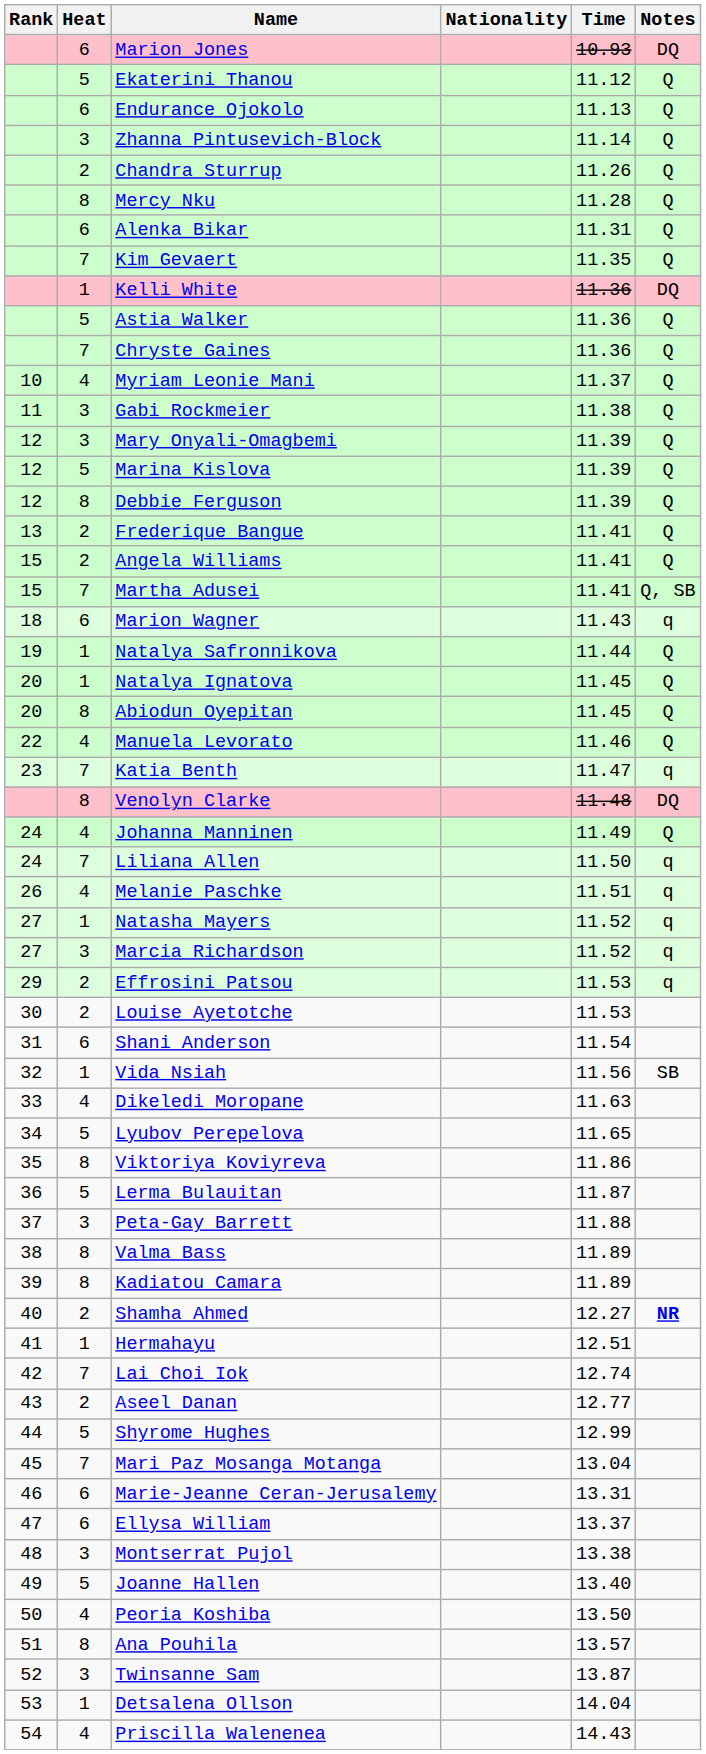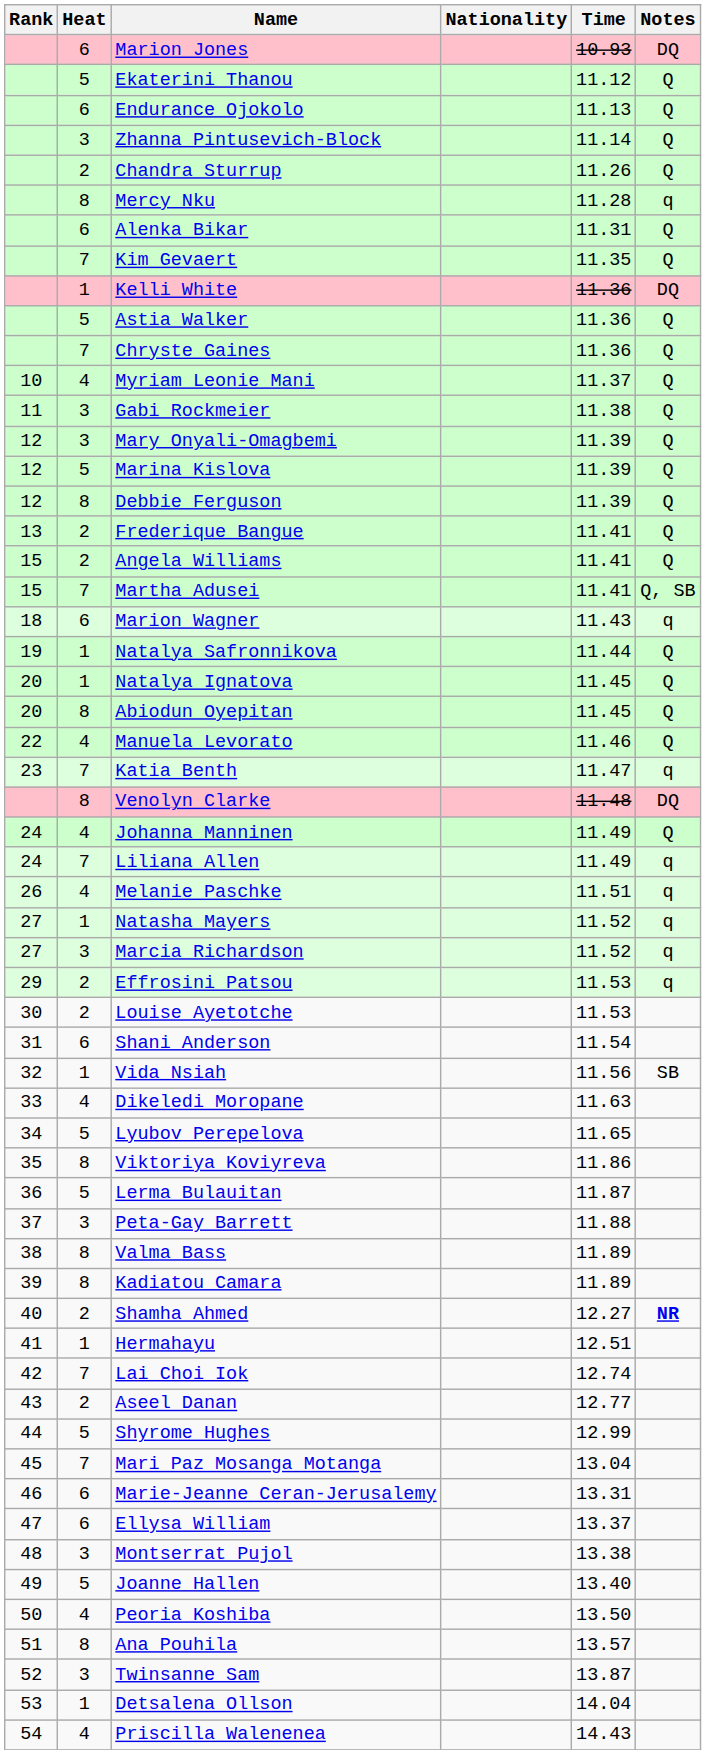 <table class="wikitable sortable" style="text-align:center">
 <tr>
 <th>Rank</th>
 <th>Heat</th>
 <th>Name</th>
 <th>Nationality</th>
 <th>Time</th>
 <th>Notes</th>
 </tr>
 <tr bgcolor=pink>
 <td></td>
 <td>6</td>
 <td align="left"><a href='#'>Marion Jones</a></td>
 <td align=left></td>
 <td><s>10.93 </s></td>
 <td>DQ</td>
 </tr>
 <tr bgcolor=ccffcc>
 <td></td>
 <td>5</td>
 <td align=left><a href='#'>Ekaterini Thanou</a></td>
 <td align=left></td>
 <td>11.12</td>
 <td>Q</td>
 </tr>
 <tr bgcolor=ccffcc>
 <td></td>
 <td>6</td>
 <td align=left><a href='#'>Endurance Ojokolo</a></td>
 <td align=left></td>
 <td>11.13</td>
 <td>Q</td>
 </tr>
 <tr bgcolor=ccffcc>
 <td></td>
 <td>3</td>
 <td align=left><a href='#'>Zhanna Pintusevich-Block</a></td>
 <td align=left></td>
 <td>11.14</td>
 <td>Q</td>
 </tr>
 <tr bgcolor=ccffcc>
 <td></td>
 <td>2</td>
 <td align=left><a href='#'>Chandra Sturrup</a></td>
 <td align=left></td>
 <td>11.26</td>
 <td>Q</td>
 </tr>
 <tr bgcolor=ccffcc>
 <td></td>
 <td>8</td>
 <td align=left><a href='#'>Mercy Nku</a></td>
 <td align=left></td>
 <td>11.28</td>
-<td>Q</td>
+<td>q</td>
 </tr>
 <tr bgcolor=ccffcc>
 <td></td>
 <td>6</td>
 <td align=left><a href='#'>Alenka Bikar</a></td>
 <td align=left></td>
 <td>11.31</td>
 <td>Q</td>
 </tr>
 <tr bgcolor=ccffcc>
 <td></td>
 <td>7</td>
 <td align=left><a href='#'>Kim Gevaert</a></td>
 <td align=left></td>
 <td>11.35</td>
 <td>Q</td>
 </tr>
 <tr bgcolor=pink>
 <td></td>
 <td>1</td>
 <td align="left"><a href='#'>Kelli White</a></td>
 <td align=left></td>
 <td><s>11.36 </s></td>
 <td>DQ</td>
 </tr>
 <tr bgcolor=ccffcc>
 <td></td>
 <td>5</td>
 <td align=left><a href='#'>Astia Walker</a></td>
 <td align=left></td>
 <td>11.36</td>
 <td>Q</td>
 </tr>
 <tr bgcolor=ccffcc>
 <td></td>
 <td>7</td>
 <td align=left><a href='#'>Chryste Gaines</a></td>
 <td align=left></td>
 <td>11.36</td>
 <td>Q</td>
 </tr>
 <tr bgcolor=ccffcc>
 <td>10</td>
 <td>4</td>
 <td align=left><a href='#'>Myriam Leonie Mani</a></td>
 <td align=left></td>
 <td>11.37</td>
 <td>Q</td>
 </tr>
 <tr bgcolor=ccffcc>
 <td>11</td>
 <td>3</td>
 <td align=left><a href='#'>Gabi Rockmeier</a></td>
 <td align=left></td>
 <td>11.38</td>
 <td>Q</td>
 </tr>
 <tr bgcolor=ccffcc>
 <td>12</td>
 <td>3</td>
 <td align=left><a href='#'>Mary Onyali-Omagbemi</a></td>
 <td align=left></td>
 <td>11.39</td>
 <td>Q</td>
 </tr>
 <tr bgcolor=ccffcc>
 <td>12</td>
 <td>5</td>
 <td align=left><a href='#'>Marina Kislova</a></td>
 <td align=left></td>
 <td>11.39</td>
 <td>Q</td>
 </tr>
 <tr bgcolor=ccffcc>
 <td>12</td>
 <td>8</td>
 <td align=left><a href='#'>Debbie Ferguson</a></td>
 <td align=left></td>
 <td>11.39</td>
 <td>Q</td>
 </tr>
 <tr bgcolor=ccffcc>
 <td>13</td>
 <td>2</td>
 <td align=left><a href='#'>Frederique Bangue</a></td>
 <td align=left></td>
 <td>11.41</td>
 <td>Q</td>
 </tr>
 <tr bgcolor=ccffcc>
 <td>15</td>
 <td>2</td>
 <td align=left><a href='#'>Angela Williams</a></td>
 <td align=left></td>
 <td>11.41</td>
 <td>Q</td>
 </tr>
 <tr bgcolor=ccffcc>
 <td>15</td>
 <td>7</td>
 <td align=left><a href='#'>Martha Adusei</a></td>
 <td align=left></td>
 <td>11.41</td>
 <td>Q, SB</td>
 </tr>
 <tr bgcolor=ddffdd>
 <td>18</td>
 <td>6</td>
 <td align=left><a href='#'>Marion Wagner</a></td>
 <td align=left></td>
 <td>11.43</td>
 <td>q</td>
 </tr>
 <tr bgcolor=ccffcc>
 <td>19</td>
 <td>1</td>
 <td align=left><a href='#'>Natalya Safronnikova</a></td>
 <td align=left></td>
 <td>11.44</td>
 <td>Q</td>
 </tr>
 <tr bgcolor=ccffcc>
 <td>20</td>
 <td>1</td>
 <td align=left><a href='#'>Natalya Ignatova</a></td>
 <td align=left></td>
 <td>11.45</td>
 <td>Q</td>
 </tr>
 <tr bgcolor=ccffcc>
 <td>20</td>
 <td>8</td>
 <td align=left><a href='#'>Abiodun Oyepitan</a></td>
 <td align=left></td>
 <td>11.45</td>
 <td>Q</td>
 </tr>
 <tr bgcolor=ccffcc>
 <td>22</td>
 <td>4</td>
 <td align=left><a href='#'>Manuela Levorato</a></td>
 <td align=left></td>
 <td>11.46</td>
 <td>Q</td>
 </tr>
 <tr bgcolor=ddffdd>
 <td>23</td>
 <td>7</td>
 <td align=left><a href='#'>Katia Benth</a></td>
 <td align=left></td>
 <td>11.47</td>
 <td>q</td>
 </tr>
 <tr bgcolor=pink>
 <td></td>
 <td>8</td>
 <td align="left"><a href='#'>Venolyn Clarke</a></td>
 <td align=left></td>
 <td><s>11.48 </s></td>
 <td>DQ</td>
 </tr>
 <tr bgcolor=ccffcc>
 <td>24</td>
 <td>4</td>
 <td align=left><a href='#'>Johanna Manninen</a></td>
 <td align=left></td>
 <td>11.49</td>
 <td>Q</td>
 </tr>
 <tr bgcolor=ddffdd>
 <td>24</td>
 <td>7</td>
 <td align=left><a href='#'>Liliana Allen</a></td>
 <td align=left></td>
-<td>11.50</td>
+<td>11.49</td>
 <td>q</td>
 </tr>
 <tr bgcolor=ddffdd>
 <td>26</td>
 <td>4</td>
 <td align=left><a href='#'>Melanie Paschke</a></td>
 <td align=left></td>
 <td>11.51</td>
 <td>q</td>
 </tr>
 <tr bgcolor=ddffdd>
 <td>27</td>
 <td>1</td>
 <td align=left><a href='#'>Natasha Mayers</a></td>
 <td align=left></td>
 <td>11.52</td>
 <td>q</td>
 </tr>
 <tr bgcolor=ddffdd>
 <td>27</td>
 <td>3</td>
 <td align=left><a href='#'>Marcia Richardson</a></td>
 <td align=left></td>
 <td>11.52</td>
 <td>q</td>
 </tr>
 <tr bgcolor=ddffdd>
 <td>29</td>
 <td>2</td>
 <td align=left><a href='#'>Effrosini Patsou</a></td>
 <td align=left></td>
 <td>11.53</td>
 <td>q</td>
 </tr>
 <tr>
 <td>30</td>
 <td>2</td>
 <td align=left><a href='#'>Louise Ayetotche</a></td>
 <td align=left></td>
 <td>11.53</td>
 <td></td>
 </tr>
 <tr>
 <td>31</td>
 <td>6</td>
 <td align=left><a href='#'>Shani Anderson</a></td>
 <td align=left></td>
 <td>11.54</td>
 <td></td>
 </tr>
 <tr>
 <td>32</td>
 <td>1</td>
 <td align=left><a href='#'>Vida Nsiah</a></td>
 <td align=left></td>
 <td>11.56</td>
 <td>SB</td>
 </tr>
 <tr>
 <td>33</td>
 <td>4</td>
 <td align=left><a href='#'>Dikeledi Moropane</a></td>
 <td align=left></td>
 <td>11.63</td>
 <td></td>
 </tr>
 <tr>
 <td>34</td>
 <td>5</td>
 <td align=left><a href='#'>Lyubov Perepelova</a></td>
 <td align=left></td>
 <td>11.65</td>
 <td></td>
 </tr>
 <tr>
 <td>35</td>
 <td>8</td>
 <td align=left><a href='#'>Viktoriya Koviyreva</a></td>
 <td align=left></td>
 <td>11.86</td>
 <td></td>
 </tr>
 <tr>
 <td>36</td>
 <td>5</td>
 <td align=left><a href='#'>Lerma Bulauitan</a></td>
 <td align=left></td>
 <td>11.87</td>
 <td></td>
 </tr>
 <tr>
 <td>37</td>
 <td>3</td>
 <td align=left><a href='#'>Peta-Gay Barrett</a></td>
 <td align=left></td>
 <td>11.88</td>
 <td></td>
 </tr>
 <tr>
 <td>38</td>
 <td>8</td>
 <td align=left><a href='#'>Valma Bass</a></td>
 <td align=left></td>
 <td>11.89</td>
 <td></td>
 </tr>
 <tr>
 <td>39</td>
 <td>8</td>
 <td align=left><a href='#'>Kadiatou Camara</a></td>
 <td align=left></td>
 <td>11.89</td>
 <td></td>
 </tr>
 <tr>
 <td>40</td>
 <td>2</td>
 <td align=left><a href='#'>Shamha Ahmed</a></td>
 <td align=left></td>
 <td>12.27</td>
 <td><strong><a href='#'>NR</a></strong></td>
 </tr>
 <tr>
 <td>41</td>
 <td>1</td>
 <td align=left><a href='#'>Hermahayu</a></td>
 <td align=left></td>
 <td>12.51</td>
 <td></td>
 </tr>
 <tr>
 <td>42</td>
 <td>7</td>
 <td align=left><a href='#'>Lai Choi Iok</a></td>
 <td align=left></td>
 <td>12.74</td>
 <td></td>
 </tr>
 <tr>
 <td>43</td>
 <td>2</td>
 <td align=left><a href='#'>Aseel Danan</a></td>
 <td align=left></td>
 <td>12.77</td>
 <td></td>
 </tr>
 <tr>
 <td>44</td>
 <td>5</td>
 <td align=left><a href='#'>Shyrome Hughes</a></td>
 <td align=left></td>
 <td>12.99</td>
 <td></td>
 </tr>
 <tr>
 <td>45</td>
 <td>7</td>
 <td align=left><a href='#'>Mari Paz Mosanga Motanga</a></td>
 <td align=left></td>
 <td>13.04</td>
 <td></td>
 </tr>
 <tr>
 <td>46</td>
 <td>6</td>
 <td align=left><a href='#'>Marie-Jeanne Ceran-Jerusalemy</a></td>
 <td align=left></td>
 <td>13.31</td>
 <td></td>
 </tr>
 <tr>
 <td>47</td>
 <td>6</td>
 <td align=left><a href='#'>Ellysa William</a></td>
 <td align=left></td>
 <td>13.37</td>
 <td></td>
 </tr>
 <tr>
 <td>48</td>
 <td>3</td>
 <td align=left><a href='#'>Montserrat Pujol</a></td>
 <td align=left></td>
 <td>13.38</td>
 <td></td>
 </tr>
 <tr>
 <td>49</td>
 <td>5</td>
 <td align=left><a href='#'>Joanne Hallen</a></td>
 <td align=left></td>
 <td>13.40</td>
 <td></td>
 </tr>
 <tr>
 <td>50</td>
 <td>4</td>
 <td align=left><a href='#'>Peoria Koshiba</a></td>
 <td align=left></td>
 <td>13.50</td>
 <td></td>
 </tr>
 <tr>
 <td>51</td>
 <td>8</td>
 <td align=left><a href='#'>Ana Pouhila</a></td>
 <td align=left></td>
 <td>13.57</td>
 <td></td>
 </tr>
 <tr>
 <td>52</td>
 <td>3</td>
 <td align=left><a href='#'>Twinsanne Sam</a></td>
 <td align=left></td>
 <td>13.87</td>
 <td></td>
 </tr>
 <tr>
 <td>53</td>
 <td>1</td>
 <td align=left><a href='#'>Detsalena Ollson</a></td>
 <td align=left></td>
 <td>14.04</td>
 <td></td>
 </tr>
 <tr>
 <td>54</td>
 <td>4</td>
 <td align=left><a href='#'>Priscilla Walenenea</a></td>
 <td align=left></td>
 <td>14.43</td>
 <td></td>
 </tr>
 </table>
